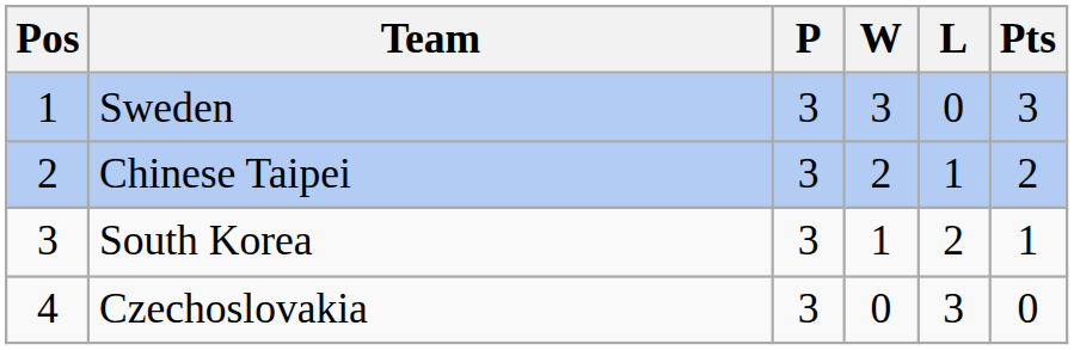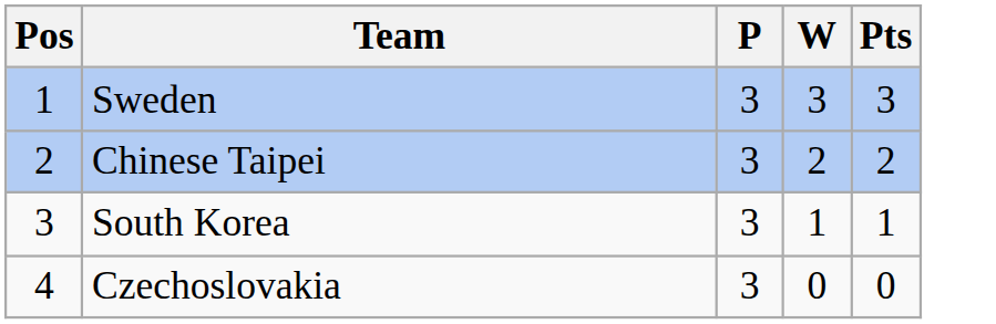 <table class="wikitable" style="font-size: 100%">
 <tr>
 <th width=15>Pos</th>
 <th width=250>Team</th>
 <th width=20>P</th>
 <th width=20>W</th>
-<th width=20>L</th>
 <th width=20>Pts</th>
 </tr>
 <tr align=center style="background: #b2ccf4;">
 <td>1</td>
 <td align="left"> Sweden</td>
 <td>3</td>
 <td>3</td>
-<td>0</td>
 <td>3</td>
 </tr>
 <tr align=center style="background: #b2ccf4;">
 <td>2</td>
 <td align="left"> Chinese Taipei</td>
 <td>3</td>
 <td>2</td>
-<td>1</td>
 <td>2</td>
 </tr>
 <tr align=center>
 <td>3</td>
 <td align="left"> South Korea</td>
 <td>3</td>
 <td>1</td>
-<td>2</td>
 <td>1</td>
 </tr>
 <tr align=center>
 <td>4</td>
 <td align="left"> Czechoslovakia</td>
 <td>3</td>
 <td>0</td>
-<td>3</td>
 <td>0</td>
 </tr>
 </table>
